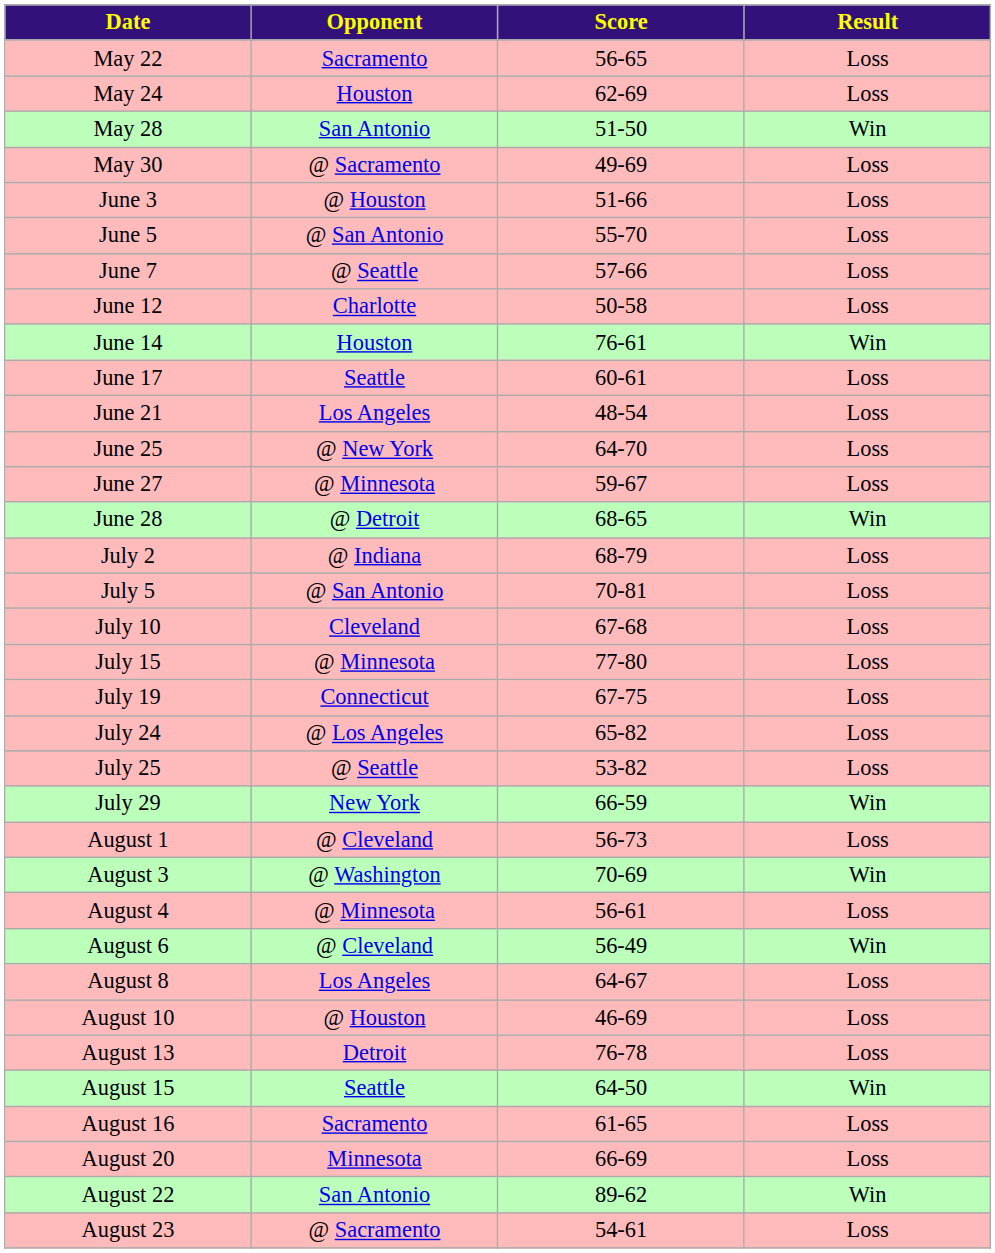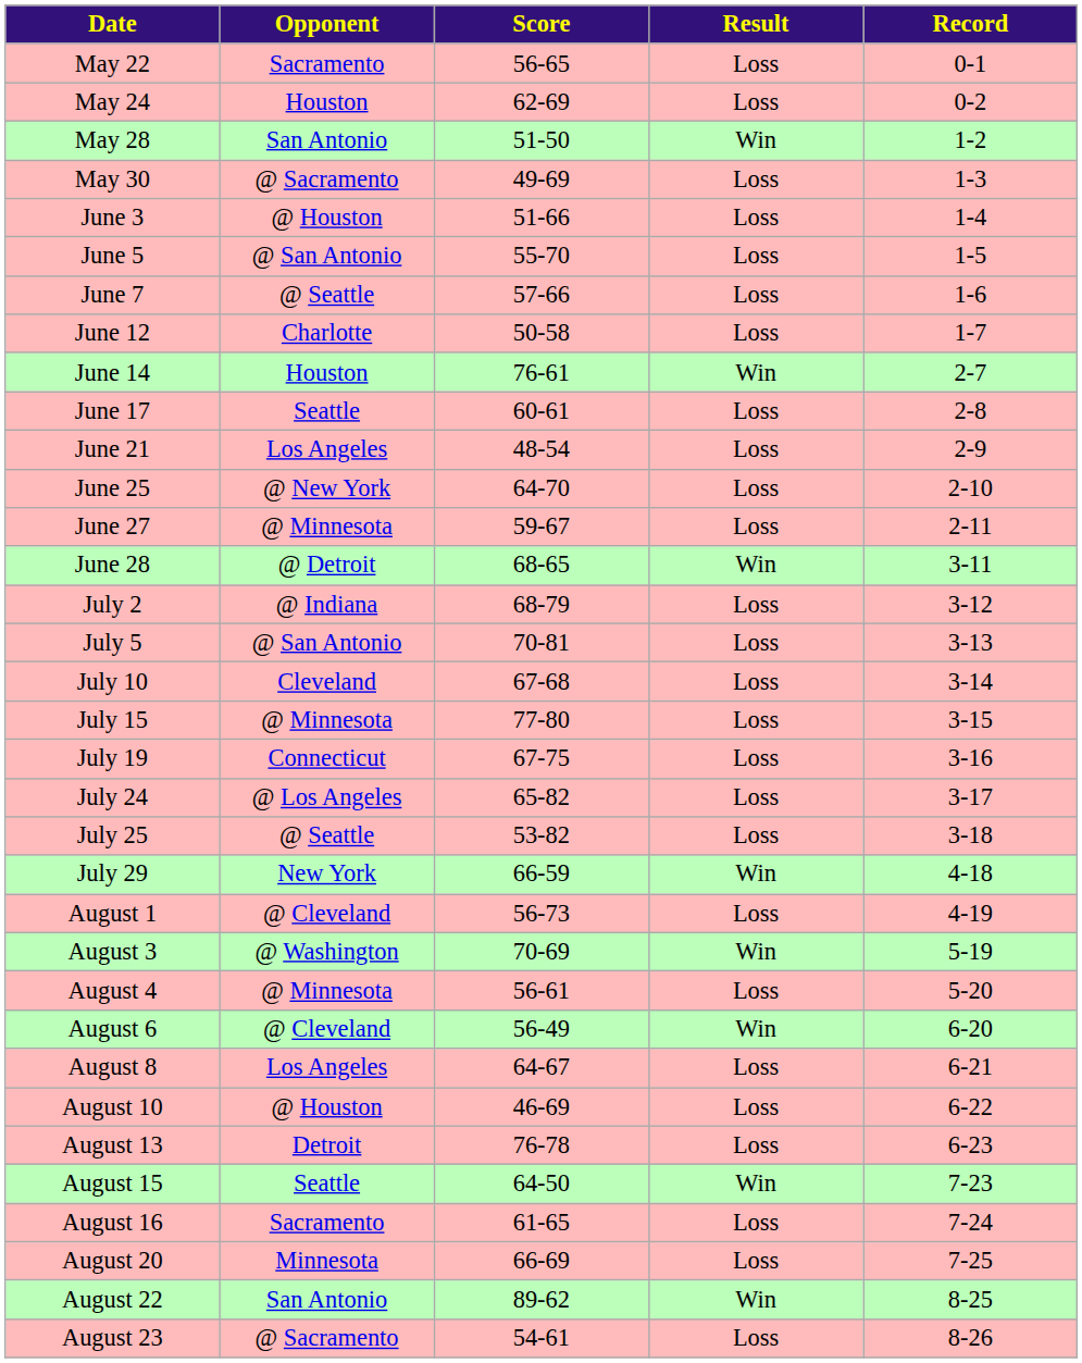 <table class="wikitable sortable sortable">
 <tr>
 <th style="background:#32127A; color:#FFFF00;" width="15%">Date</th>
 <th style="background:#32127A; color:#FFFF00;" width="15%">Opponent</th>
 <th style="background:#32127A; color:#FFFF00;" width="15%">Score</th>
 <th style="background:#32127A; color:#FFFF00;" width="15%">Result</th>
+<th style="background:#32127A; color:#FFFF00;" width="15%">Record</th>
 </tr>
 <tr align="center" bgcolor="ffbbbb">
 <td>May 22</td>
 <td><a href='#'>Sacramento</a></td>
 <td>56-65</td>
 <td>Loss</td>
+<td>0-1</td>
 </tr>
 <tr align="center" bgcolor="ffbbbb">
 <td>May 24</td>
 <td><a href='#'>Houston</a></td>
 <td>62-69</td>
 <td>Loss</td>
+<td>0-2</td>
 </tr>
 <tr align="center" bgcolor="bbffbb">
 <td>May 28</td>
 <td><a href='#'>San Antonio</a></td>
 <td>51-50</td>
 <td>Win</td>
+<td>1-2</td>
 </tr>
 <tr align="center" bgcolor="ffbbbb">
 <td>May 30</td>
 <td>@ <a href='#'>Sacramento</a></td>
 <td>49-69</td>
 <td>Loss</td>
+<td>1-3</td>
 </tr>
 <tr align="center" bgcolor="ffbbbb">
 <td>June 3</td>
 <td>@ <a href='#'>Houston</a></td>
 <td>51-66</td>
 <td>Loss</td>
+<td>1-4</td>
 </tr>
 <tr align="center" bgcolor="ffbbbb">
 <td>June 5</td>
 <td>@ <a href='#'>San Antonio</a></td>
 <td>55-70</td>
 <td>Loss</td>
+<td>1-5</td>
 </tr>
 <tr align="center" bgcolor="ffbbbb">
 <td>June 7</td>
 <td>@ <a href='#'>Seattle</a></td>
 <td>57-66</td>
 <td>Loss</td>
+<td>1-6</td>
 </tr>
 <tr align="center" bgcolor="ffbbbb">
 <td>June 12</td>
 <td><a href='#'>Charlotte</a></td>
 <td>50-58</td>
 <td>Loss</td>
+<td>1-7</td>
 </tr>
 <tr align="center" bgcolor="bbffbb">
 <td>June 14</td>
 <td><a href='#'>Houston</a></td>
 <td>76-61</td>
 <td>Win</td>
+<td>2-7</td>
 </tr>
 <tr align="center" bgcolor="ffbbbb">
 <td>June 17</td>
 <td><a href='#'>Seattle</a></td>
 <td>60-61</td>
 <td>Loss</td>
+<td>2-8</td>
 </tr>
 <tr align="center" bgcolor="ffbbbb">
 <td>June 21</td>
 <td><a href='#'>Los Angeles</a></td>
 <td>48-54</td>
 <td>Loss</td>
+<td>2-9</td>
 </tr>
 <tr align="center" bgcolor="ffbbbb">
 <td>June 25</td>
 <td>@ <a href='#'>New York</a></td>
 <td>64-70</td>
 <td>Loss</td>
+<td>2-10</td>
 </tr>
 <tr align="center" bgcolor="ffbbbb">
 <td>June 27</td>
 <td>@ <a href='#'>Minnesota</a></td>
 <td>59-67</td>
 <td>Loss</td>
+<td>2-11</td>
 </tr>
 <tr align="center" bgcolor="bbffbb">
 <td>June 28</td>
 <td>@ <a href='#'>Detroit</a></td>
 <td>68-65</td>
 <td>Win</td>
+<td>3-11</td>
 </tr>
 <tr align="center" bgcolor="ffbbbb">
 <td>July 2</td>
 <td>@ <a href='#'>Indiana</a></td>
 <td>68-79</td>
 <td>Loss</td>
+<td>3-12</td>
 </tr>
 <tr align="center" bgcolor="ffbbbb">
 <td>July 5</td>
 <td>@ <a href='#'>San Antonio</a></td>
 <td>70-81</td>
 <td>Loss</td>
+<td>3-13</td>
 </tr>
 <tr align="center" bgcolor="ffbbbb">
 <td>July 10</td>
 <td><a href='#'>Cleveland</a></td>
 <td>67-68</td>
 <td>Loss</td>
+<td>3-14</td>
 </tr>
 <tr align="center" bgcolor="ffbbbb">
 <td>July 15</td>
 <td>@ <a href='#'>Minnesota</a></td>
 <td>77-80</td>
 <td>Loss</td>
+<td>3-15</td>
 </tr>
 <tr align="center" bgcolor="ffbbbb">
 <td>July 19</td>
 <td><a href='#'>Connecticut</a></td>
 <td>67-75</td>
 <td>Loss</td>
+<td>3-16</td>
 </tr>
 <tr align="center" bgcolor="ffbbbb">
 <td>July 24</td>
 <td>@ <a href='#'>Los Angeles</a></td>
 <td>65-82</td>
 <td>Loss</td>
+<td>3-17</td>
 </tr>
 <tr align="center" bgcolor="ffbbbb">
 <td>July 25</td>
 <td>@ <a href='#'>Seattle</a></td>
 <td>53-82</td>
 <td>Loss</td>
+<td>3-18</td>
 </tr>
 <tr align="center" bgcolor="bbffbb">
 <td>July 29</td>
 <td><a href='#'>New York</a></td>
 <td>66-59</td>
 <td>Win</td>
+<td>4-18</td>
 </tr>
 <tr align="center" bgcolor="ffbbbb">
 <td>August 1</td>
 <td>@ <a href='#'>Cleveland</a></td>
 <td>56-73</td>
 <td>Loss</td>
+<td>4-19</td>
 </tr>
 <tr align="center" bgcolor="bbffbb">
 <td>August 3</td>
 <td>@ <a href='#'>Washington</a></td>
 <td>70-69</td>
 <td>Win</td>
+<td>5-19</td>
 </tr>
 <tr align="center" bgcolor="ffbbbb">
 <td>August 4</td>
 <td>@ <a href='#'>Minnesota</a></td>
 <td>56-61</td>
 <td>Loss</td>
+<td>5-20</td>
 </tr>
 <tr align="center" bgcolor="bbffbb">
 <td>August 6</td>
 <td>@ <a href='#'>Cleveland</a></td>
 <td>56-49</td>
 <td>Win</td>
+<td>6-20</td>
 </tr>
 <tr align="center" bgcolor="ffbbbb">
 <td>August 8</td>
 <td><a href='#'>Los Angeles</a></td>
 <td>64-67</td>
 <td>Loss</td>
+<td>6-21</td>
 </tr>
 <tr align="center" bgcolor="ffbbbb">
 <td>August 10</td>
 <td>@ <a href='#'>Houston</a></td>
 <td>46-69</td>
 <td>Loss</td>
+<td>6-22</td>
 </tr>
 <tr align="center" bgcolor="ffbbbb">
 <td>August 13</td>
 <td><a href='#'>Detroit</a></td>
 <td>76-78</td>
 <td>Loss</td>
+<td>6-23</td>
 </tr>
 <tr align="center" bgcolor="bbffbb">
 <td>August 15</td>
 <td><a href='#'>Seattle</a></td>
 <td>64-50</td>
 <td>Win</td>
+<td>7-23</td>
 </tr>
 <tr align="center" bgcolor="ffbbbb">
 <td>August 16</td>
 <td><a href='#'>Sacramento</a></td>
 <td>61-65</td>
 <td>Loss</td>
+<td>7-24</td>
 </tr>
 <tr align="center" bgcolor="ffbbbb">
 <td>August 20</td>
 <td><a href='#'>Minnesota</a></td>
 <td>66-69</td>
 <td>Loss</td>
+<td>7-25</td>
 </tr>
 <tr align="center" bgcolor="bbffbb">
 <td>August 22</td>
 <td><a href='#'>San Antonio</a></td>
 <td>89-62</td>
 <td>Win</td>
+<td>8-25</td>
 </tr>
 <tr align="center" bgcolor="ffbbbb">
 <td>August 23</td>
 <td>@ <a href='#'>Sacramento</a></td>
 <td>54-61</td>
 <td>Loss</td>
+<td>8-26</td>
 </tr>
 </table>
